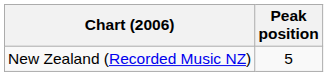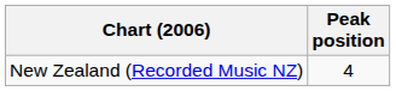 <table class="wikitable">
 <tr>
 <th>Chart (2006)</th>
 <th>Peak<br>position</th>
 </tr>
 <tr>
 <td>New Zealand (<a href='#'>Recorded Music NZ</a>)</td>
-<td align="center">5</td>
+<td align="center">4</td>
 </tr>
 </table>
